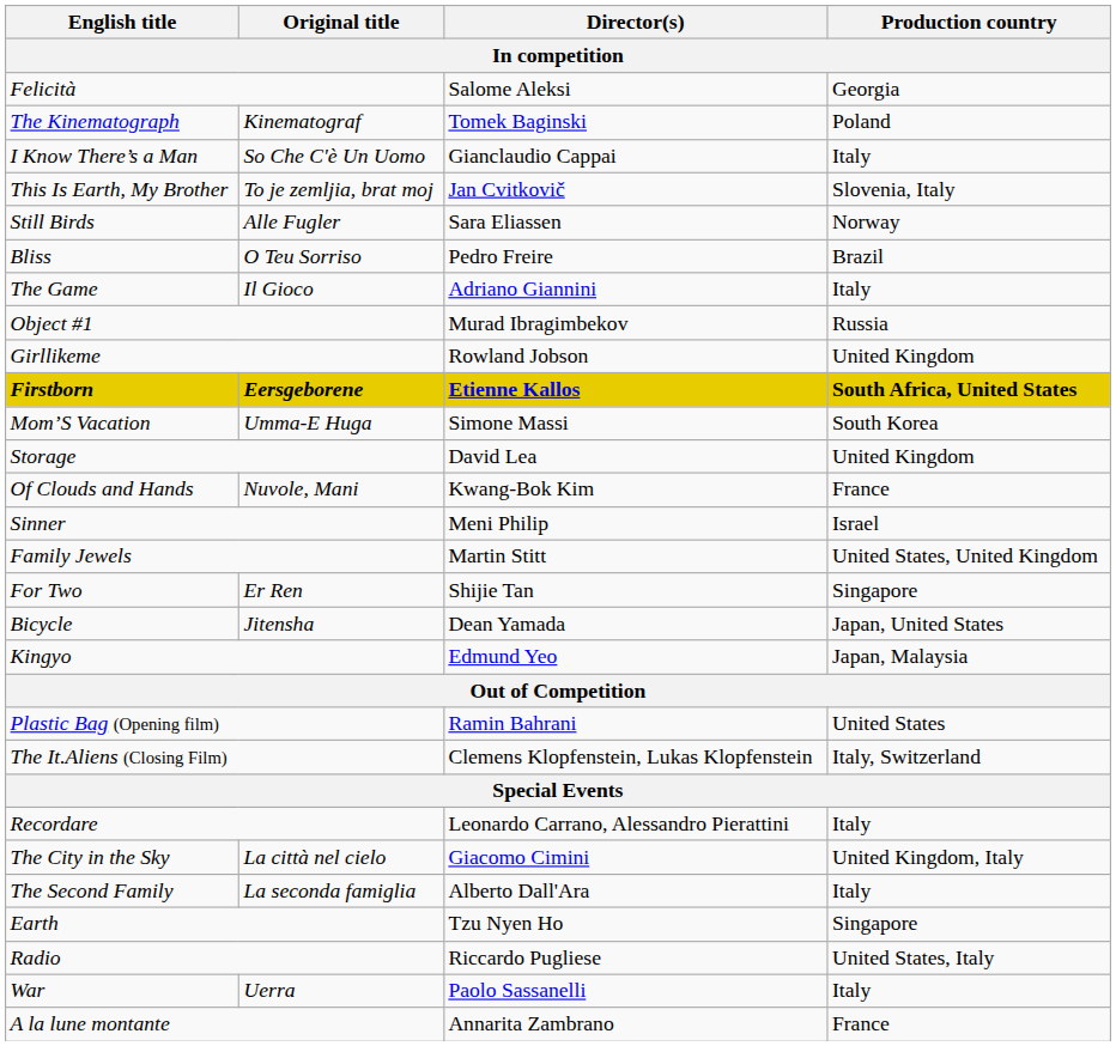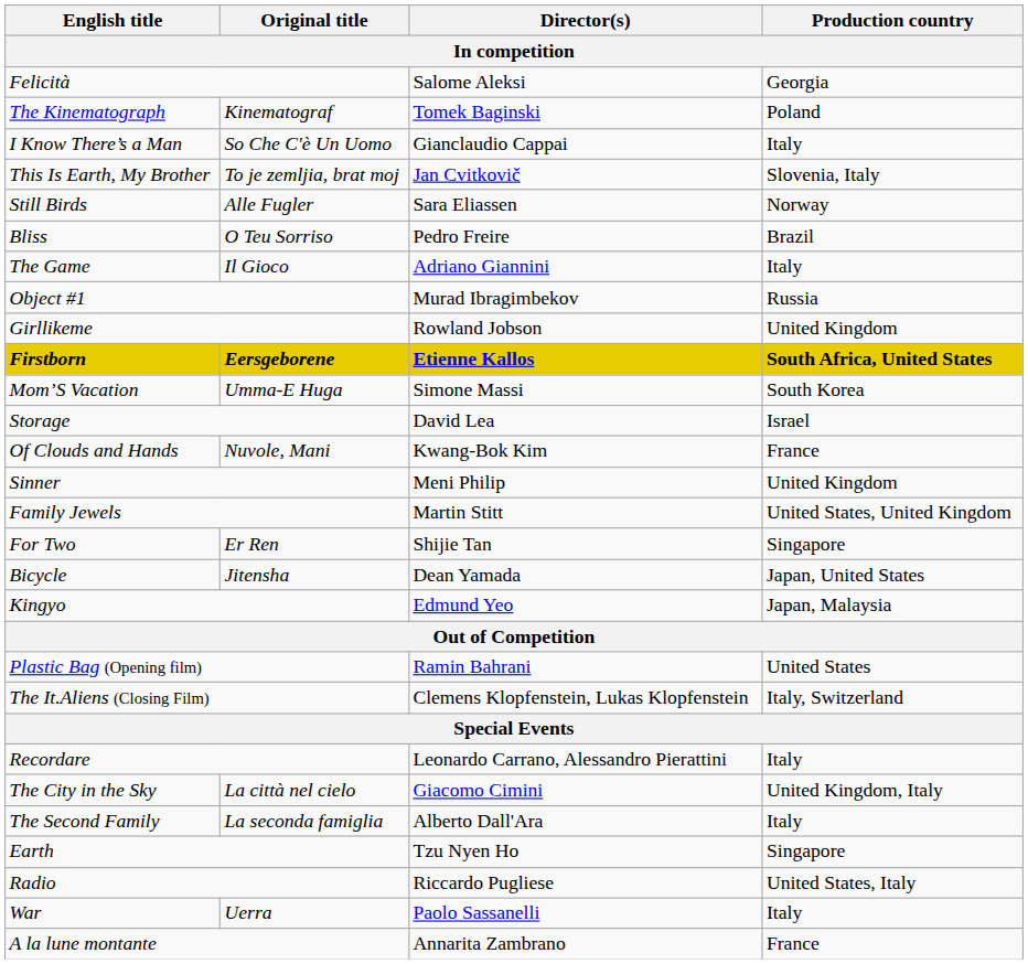 <table class="wikitable" style="width:95%; margin-bottom:0px">
 <tr>
 <th>English title</th>
 <th>Original title</th>
 <th>Director(s)</th>
 <th>Production country</th>
 </tr>
 <tr>
 <th colspan=4>In competition</th>
 </tr>
 <tr>
 <td colspan=2><em>Felicità</em></td>
 <td data-sort-value="Aleksi">Salome Aleksi</td>
 <td>Georgia</td>
 </tr>
 <tr>
 <td data-sort-value="Kinema"><em><a href='#'>The Kinematograph</a></em></td>
 <td><em>Kinematograf</em></td>
 <td data-sort-value="Baginski"><a href='#'>Tomek Baginski</a></td>
 <td>Poland</td>
 </tr>
 <tr>
 <td><em>I Know There’s a Man</em></td>
 <td><em>So Che C'è Un Uomo</em></td>
 <td data-sort-value="Cappai">Gianclaudio Cappai</td>
 <td>Italy</td>
 </tr>
 <tr>
 <td><em>This Is Earth, My Brother</em></td>
 <td><em>To je zemljia, brat moj</em></td>
 <td data-sort-value="Cvitkovič"><a href='#'>Jan Cvitkovič</a></td>
 <td>Slovenia, Italy</td>
 </tr>
 <tr>
 <td><em>Still Birds</em></td>
 <td><em>Alle Fugler</em></td>
 <td data-sort-value="Eliassen">Sara Eliassen</td>
 <td>Norway</td>
 </tr>
 <tr>
 <td><em>Bliss</em></td>
 <td data-sort-value="Teu"><em>O Teu Sorriso</em></td>
 <td data-sort-value="Freire">Pedro Freire</td>
 <td>Brazil</td>
 </tr>
 <tr>
 <td data-sort-value="Game"><em>The Game</em></td>
 <td data-sort-value="Gioco"><em>Il Gioco</em></td>
 <td data-sort-value="Giannini"><a href='#'>Adriano Giannini</a></td>
 <td>Italy</td>
 </tr>
 <tr>
 <td colspan=2><em>Object #1</em></td>
 <td data-sort-value="Ibragimbekov">Murad Ibragimbekov</td>
 <td>Russia</td>
 </tr>
 <tr>
 <td colspan=2><em>Girllikeme</em></td>
 <td data-sort-value="Jobson">Rowland Jobson</td>
 <td>United Kingdom</td>
 </tr>
 <tr style="background:#E7CD00;">
 <td><strong><em>Firstborn</em></strong></td>
 <td><strong><em>Eersgeborene</em></strong></td>
 <td data-sort-value="Kallos"><strong><a href='#'>Etienne Kallos</a></strong></td>
 <td><strong>South Africa, United States</strong></td>
 </tr>
 <tr>
 <td><em>Mom’S Vacation</em></td>
 <td><em>Umma-E Huga</em></td>
 <td data-sort-value="Massi">Simone Massi</td>
 <td>South Korea</td>
 </tr>
 <tr>
 <td colspan=2><em>Storage</em></td>
 <td data-sort-value="Lea">David Lea</td>
-<td>United Kingdom</td>
+<td>Israel</td>
 </tr>
 <tr>
 <td><em>Of Clouds and Hands</em></td>
 <td><em>Nuvole, Mani</em></td>
 <td>Kwang-Bok Kim</td>
 <td>France</td>
 </tr>
 <tr>
 <td colspan=2><em>Sinner</em></td>
 <td data-sort-value="Philip">Meni Philip</td>
-<td>Israel</td>
+<td>United Kingdom</td>
 </tr>
 <tr>
 <td colspan=2><em>Family Jewels</em></td>
 <td data-sort-value="Stitt">Martin Stitt</td>
 <td>United States, United Kingdom</td>
 </tr>
 <tr>
 <td><em>For Two</em></td>
 <td><em>Er Ren</em></td>
 <td data-sort-value="Tan">Shijie Tan</td>
 <td>Singapore</td>
 </tr>
 <tr>
 <td><em>Bicycle</em></td>
 <td><em>Jitensha</em></td>
 <td data-sort-value="Yamada">Dean Yamada</td>
 <td>Japan, United States</td>
 </tr>
 <tr>
 <td colspan=2><em>Kingyo</em></td>
 <td data-sort-value="Yeo"><a href='#'>Edmund Yeo</a></td>
 <td>Japan, Malaysia</td>
 </tr>
 <tr>
 <th colspan="4">Out of Competition</th>
 </tr>
 <tr>
 <td colspan="2"><em><a href='#'>Plastic Bag</a></em> <small>(Opening film)</small></td>
 <td><a href='#'>Ramin Bahrani</a></td>
 <td>United States</td>
 </tr>
 <tr>
 <td colspan="2"><em>The It.Aliens</em> <small>(Closing Film)</small></td>
 <td>Clemens Klopfenstein, Lukas Klopfenstein</td>
 <td>Italy, Switzerland</td>
 </tr>
 <tr>
 <th colspan="4">Special Events</th>
 </tr>
 <tr>
 <td colspan="2"><em>Recordare</em></td>
 <td>Leonardo Carrano, Alessandro Pierattini</td>
 <td>Italy</td>
 </tr>
 <tr>
 <td><em>The City in the Sky</em></td>
 <td><em>La città nel cielo</em></td>
 <td><a href='#'>Giacomo Cimini</a></td>
 <td>United Kingdom, Italy</td>
 </tr>
 <tr>
 <td><em>The Second Family</em></td>
 <td><em>La seconda famiglia</em></td>
 <td>Alberto Dall'Ara</td>
 <td>Italy</td>
 </tr>
 <tr>
 <td colspan="2"><em>Earth</em></td>
 <td>Tzu Nyen Ho</td>
 <td>Singapore</td>
 </tr>
 <tr>
 <td colspan="2"><em>Radio</em></td>
 <td>Riccardo Pugliese</td>
 <td>United States, Italy</td>
 </tr>
 <tr>
 <td><em>War</em></td>
 <td><em>Uerra</em></td>
 <td><a href='#'>Paolo Sassanelli</a></td>
 <td>Italy</td>
 </tr>
 <tr>
 <td colspan="2"><em>A la lune montante</em></td>
 <td>Annarita Zambrano</td>
 <td>France</td>
 </tr>
 </table>
